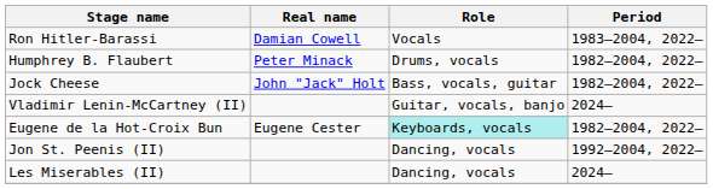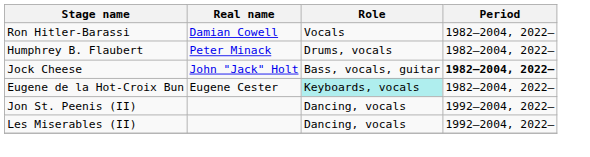 <table class="wikitable">
 <tr>
 <th>Stage name</th>
 <th>Real name</th>
 <th>Role</th>
 <th>Period</th>
 </tr>
 <tr>
 <td>Ron Hitler-Barassi</td>
 <td><a href='#'>Damian Cowell</a></td>
 <td>Vocals</td>
-<td>1983–2004, 2022–</td>
+<td>1982–2004, 2022–</td>
 </tr>
 <tr>
 <td>Humphrey B. Flaubert</td>
 <td><a href='#'>Peter Minack</a></td>
 <td>Drums, vocals</td>
 <td>1982–2004, 2022–</td>
 </tr>
 <tr>
 <td>Jock Cheese</td>
 <td><a href='#'>John "Jack" Holt</a></td>
 <td>Bass, vocals, guitar</td>
-<td>1982–2004, 2022–</td>
-</tr>
-<tr>
-<td>Vladimir Lenin-McCartney (II)</td>
-<td></td>
-<td>Guitar, vocals, banjo</td>
-<td>2024–</td>
+<td><strong>1982–2004, 2022–</strong></td>
 </tr>
 <tr>
 <td>Eugene de la Hot-Croix Bun</td>
 <td>Eugene Cester</td>
 <td style="background: paleturquoise;">Keyboards, vocals</td>
 <td>1982–2004, 2022–</td>
 </tr>
 <tr>
 <td>Jon St. Peenis (II)</td>
 <td></td>
 <td>Dancing, vocals</td>
 <td>1992–2004, 2022–</td>
 </tr>
 <tr>
 <td>Les Miserables (II)</td>
 <td></td>
 <td>Dancing, vocals</td>
-<td>2024–</td>
+<td>1992–2004, 2022–</td>
 </tr>
 <tr>
 </tr>
 </table>
